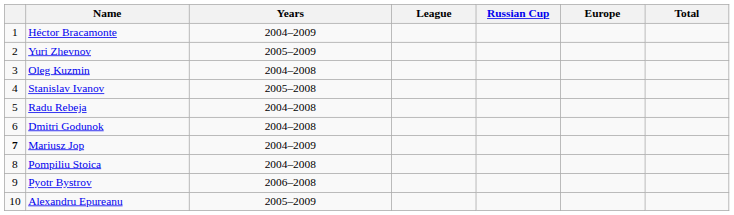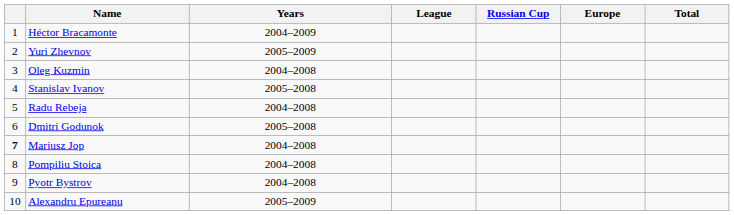 <table class="wikitable sortable"  style="text-align:center; font-size:90%; ">
 <tr>
 <th width=20px></th>
 <th width=200px>Name</th>
 <th width=250px>Years</th>
 <th width=100px>League</th>
 <th width=100px><a href='#'>Russian Cup</a></th>
 <th width=100px>Europe</th>
 <th width=100px>Total</th>
 </tr>
 <tr>
 <td>1</td>
 <td align="left"> <a href='#'>Héctor Bracamonte</a></td>
 <td>2004–2009</td>
 <td></td>
 <td></td>
 <td></td>
 <td></td>
 </tr>
 <tr>
 <td>2</td>
 <td align="left"> <a href='#'>Yuri Zhevnov</a></td>
 <td>2005–2009</td>
 <td></td>
 <td></td>
 <td></td>
 <td></td>
 </tr>
 <tr>
 <td>3</td>
 <td align="left"> <a href='#'>Oleg Kuzmin</a></td>
 <td>2004–2008</td>
 <td></td>
 <td></td>
 <td></td>
 <td></td>
 </tr>
 <tr>
 <td>4</td>
 <td align="left"> <a href='#'>Stanislav Ivanov</a></td>
 <td>2005–2008</td>
 <td></td>
 <td></td>
 <td></td>
 <td></td>
 </tr>
 <tr>
 <td>5</td>
 <td align="left"> <a href='#'>Radu Rebeja</a></td>
 <td>2004–2008</td>
 <td></td>
 <td></td>
 <td></td>
 <td></td>
 </tr>
 <tr>
 <td>6</td>
 <td align="left"> <a href='#'>Dmitri Godunok</a></td>
-<td>2004–2008</td>
+<td>2005–2008</td>
 <td></td>
 <td></td>
 <td></td>
 <td></td>
 </tr>
 <tr>
 <td><strong>7</strong></td>
 <td align="left"> <a href='#'>Mariusz Jop</a></td>
-<td>2004–2009</td>
+<td>2004–2008</td>
 <td></td>
 <td></td>
 <td></td>
 <td></td>
 </tr>
 <tr>
 <td>8</td>
 <td align="left"> <a href='#'>Pompiliu Stoica</a></td>
 <td>2004–2008</td>
 <td></td>
 <td></td>
 <td></td>
 <td></td>
 </tr>
 <tr>
 <td>9</td>
 <td align="left"> <a href='#'>Pyotr Bystrov</a></td>
-<td>2006–2008</td>
+<td>2004–2008</td>
 <td></td>
 <td></td>
 <td></td>
 <td></td>
 </tr>
 <tr>
 <td>10</td>
 <td align="left"> <a href='#'>Alexandru Epureanu</a></td>
 <td>2005–2009</td>
 <td></td>
 <td></td>
 <td></td>
 <td></td>
 </tr>
 </table>
